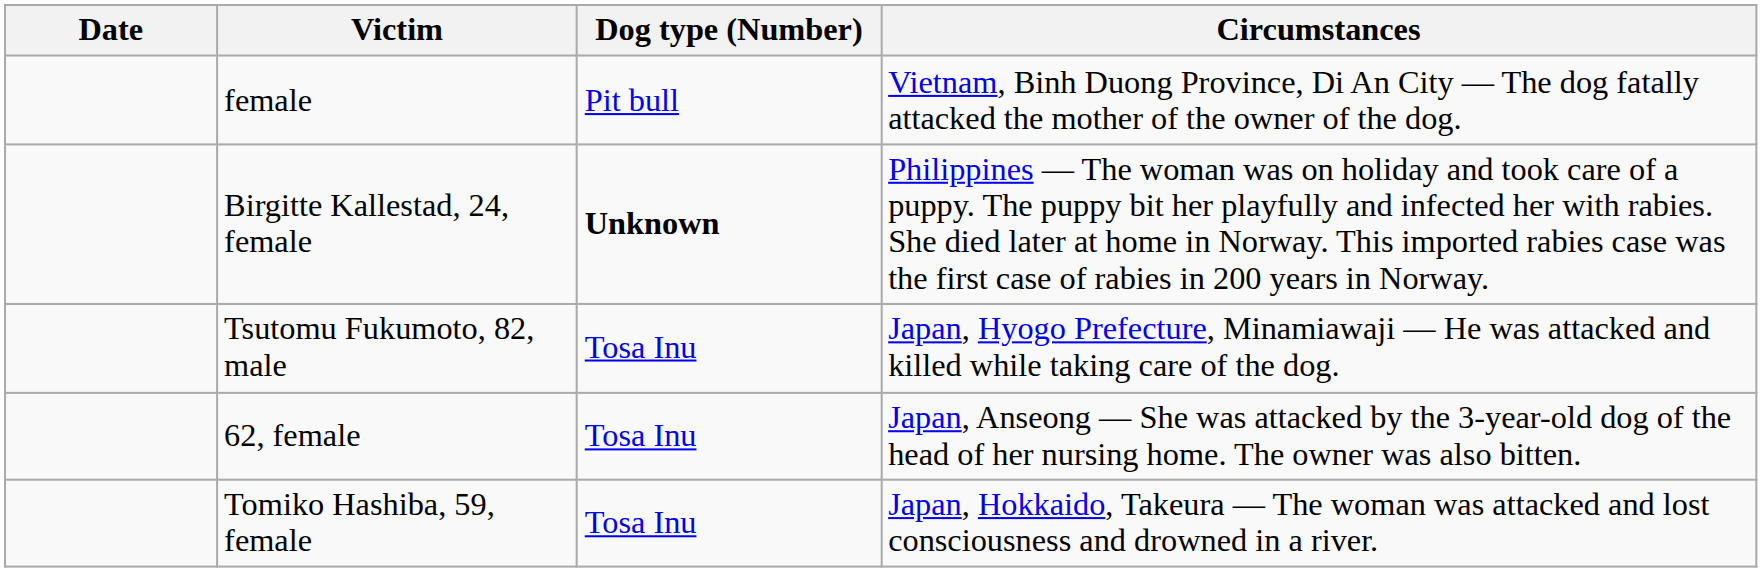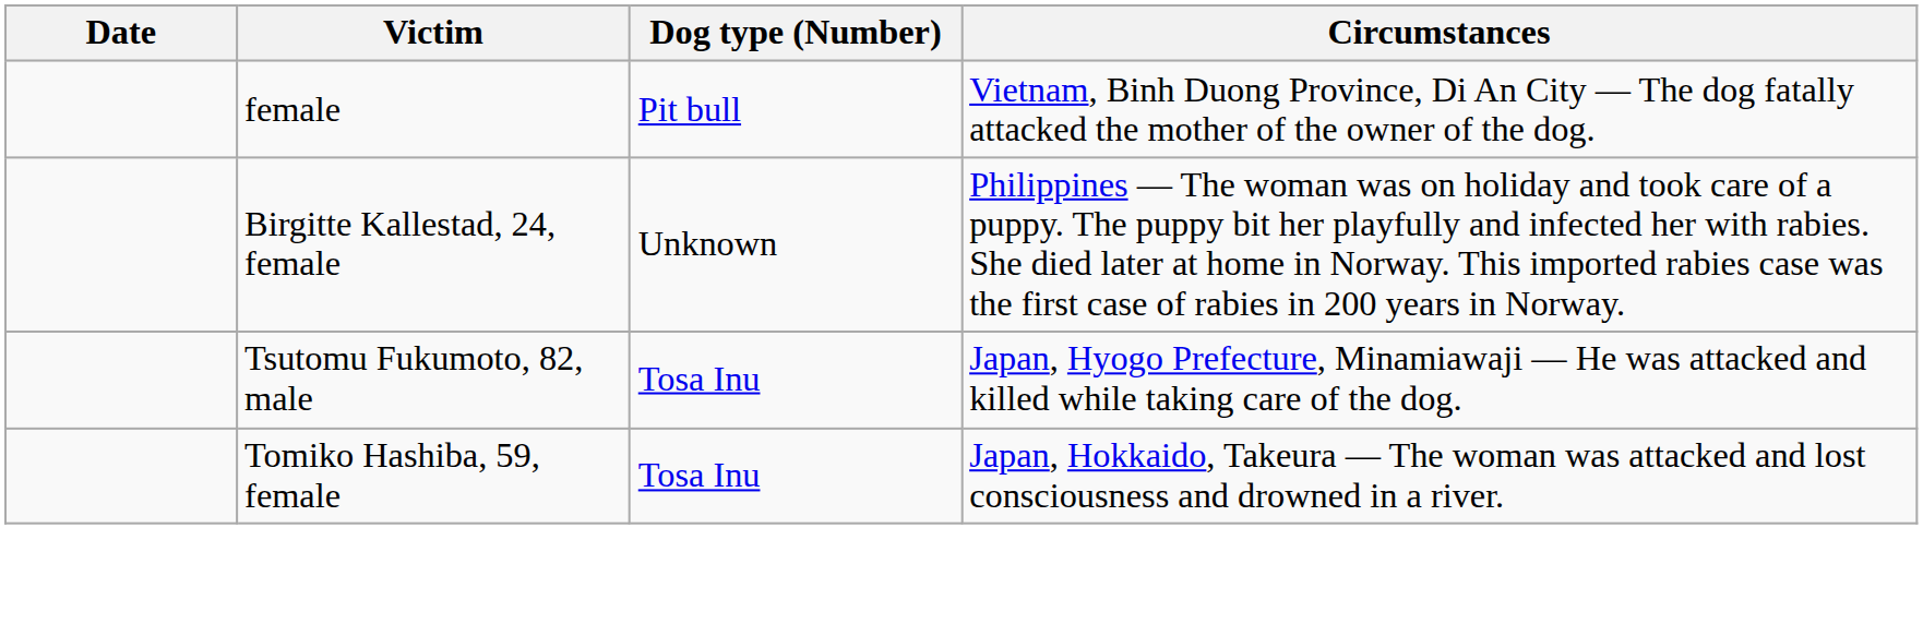 <table class="wikitable sortable">
 <tr>
 <th width="85">Date</th>
 <th style="width:150px;">Victim</th>
 <th style="width:125px;">Dog type (Number)</th>
 <th width="50%">Circumstances</th>
 </tr>
 <tr>
 <td></td>
 <td>female</td>
 <td><a href='#'>Pit bull</a></td>
 <td><a href='#'>Vietnam</a>, Binh Duong Province, Di An City — The dog fatally attacked the mother of the owner of the dog.</td>
 </tr>
 <tr>
 <td></td>
 <td>Birgitte Kallestad, 24, female</td>
-<td><strong>Unknown</strong></td>
+<td>Unknown</td>
 <td><a href='#'>Philippines</a> — The woman was on holiday and took care of a puppy. The puppy bit her playfully and infected her with rabies. She died later at home in Norway. This imported rabies case was the first case of rabies in 200 years in Norway.</td>
 </tr>
 <tr>
 <td></td>
 <td>Tsutomu Fukumoto, 82, male</td>
 <td><a href='#'>Tosa Inu</a></td>
 <td><a href='#'>Japan</a>, <a href='#'>Hyogo Prefecture</a>, Minamiawaji — He was attacked and killed while taking care of the dog.</td>
 </tr>
 <tr>
 <td></td>
-<td>62, female</td>
-<td><a href='#'>Tosa Inu</a></td>
-<td><a href='#'>Japan</a>, Anseong — She was attacked by the 3-year-old dog of the head of her nursing home. The owner was also bitten.</td>
-</tr>
-<tr>
-<td></td>
 <td>Tomiko Hashiba, 59, female</td>
 <td><a href='#'>Tosa Inu</a></td>
 <td><a href='#'>Japan</a>, <a href='#'>Hokkaido</a>, Takeura — The woman was attacked and lost consciousness and drowned in a river.</td>
 </tr>
 </table>
